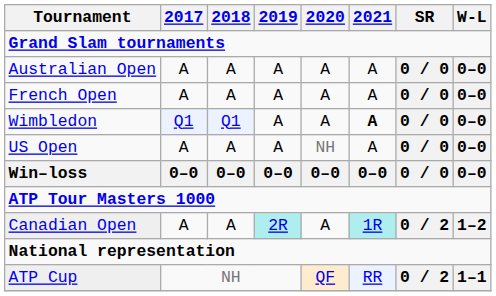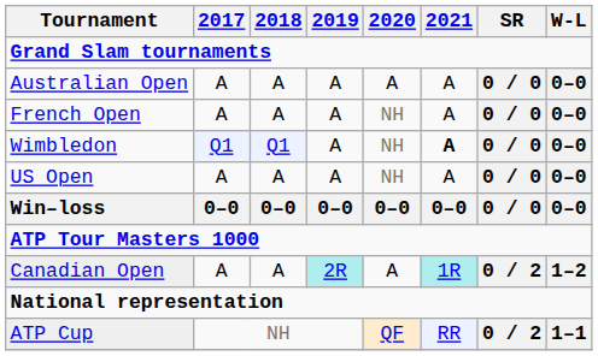 <table class=wikitable style=text-align:center;font-size:97%>
 <tr>
 <th>Tournament</th>
 <th><a href='#'>2017</a></th>
 <th><a href='#'>2018</a></th>
 <th><a href='#'>2019</a></th>
 <th><a href='#'>2020</a></th>
 <th><a href='#'>2021</a></th>
 <th>SR</th>
 <th>W-L</th>
 </tr>
 <tr>
 <td colspan="8" align="left"><strong><a href='#'>Grand Slam tournaments</a></strong></td>
 </tr>
 <tr>
 <td align=left><a href='#'>Australian Open</a></td>
 <td>A</td>
 <td>A</td>
 <td>A</td>
 <td>A</td>
 <td>A</td>
 <th>0 / 0</th>
 <th>0–0</th>
 </tr>
 <tr>
 <td align=left><a href='#'>French Open</a></td>
 <td>A</td>
 <td>A</td>
 <td>A</td>
-<td>A</td>
+<td style=color:#767676>NH</td>
 <td>A</td>
 <th>0 / 0</th>
 <th>0–0</th>
 </tr>
 <tr>
 <td align=left><a href='#'>Wimbledon</a></td>
 <td bgcolor=ecf2ff><a href='#'>Q1</a></td>
 <td bgcolor=ecf2ff><a href='#'>Q1</a></td>
 <td>A</td>
-<td>A</td>
+<td style=color:#767676>NH</td>
 <td><strong>A</strong></td>
 <th>0 / 0</th>
 <th>0–0</th>
 </tr>
 <tr>
 <td align=left><a href='#'>US Open</a></td>
 <td>A</td>
 <td>A</td>
 <td>A</td>
 <td style=color:#767676>NH</td>
 <td>A</td>
 <th>0 / 0</th>
 <th>0–0</th>
 </tr>
 <tr>
 <th style=text-align:left>Win–loss</th>
 <th>0–0</th>
 <th>0–0</th>
 <th>0–0</th>
 <th>0–0</th>
 <th>0–0</th>
 <th>0 / 0</th>
 <th>0–0</th>
 </tr>
 <tr>
 <td colspan="8" align="left"><strong><a href='#'>ATP Tour Masters 1000</a></strong></td>
 </tr>
 <tr>
 <td bgcolor=efefef align=left><a href='#'>Canadian Open</a></td>
 <td>A</td>
 <td>A</td>
 <td bgcolor=afeeee><a href='#'>2R</a></td>
 <td>A</td>
 <td bgcolor=afeeee><a href='#'>1R</a></td>
 <th>0 / 2</th>
 <th>1–2</th>
 </tr>
 <tr>
 <td colspan="8" align="left"><strong>National representation</strong></td>
 </tr>
 <tr>
 <td bgcolor=efefef align=left><a href='#'>ATP Cup</a></td>
 <td colspan=3 style=color:#767676>NH</td>
 <td bgcolor=ffebcd><a href='#'>QF</a></td>
 <td bgcolor=ecf2ff><a href='#'>RR</a></td>
 <th>0 / 2</th>
 <th>1–1</th>
 </tr>
 <tr>
 </tr>
 </table>
